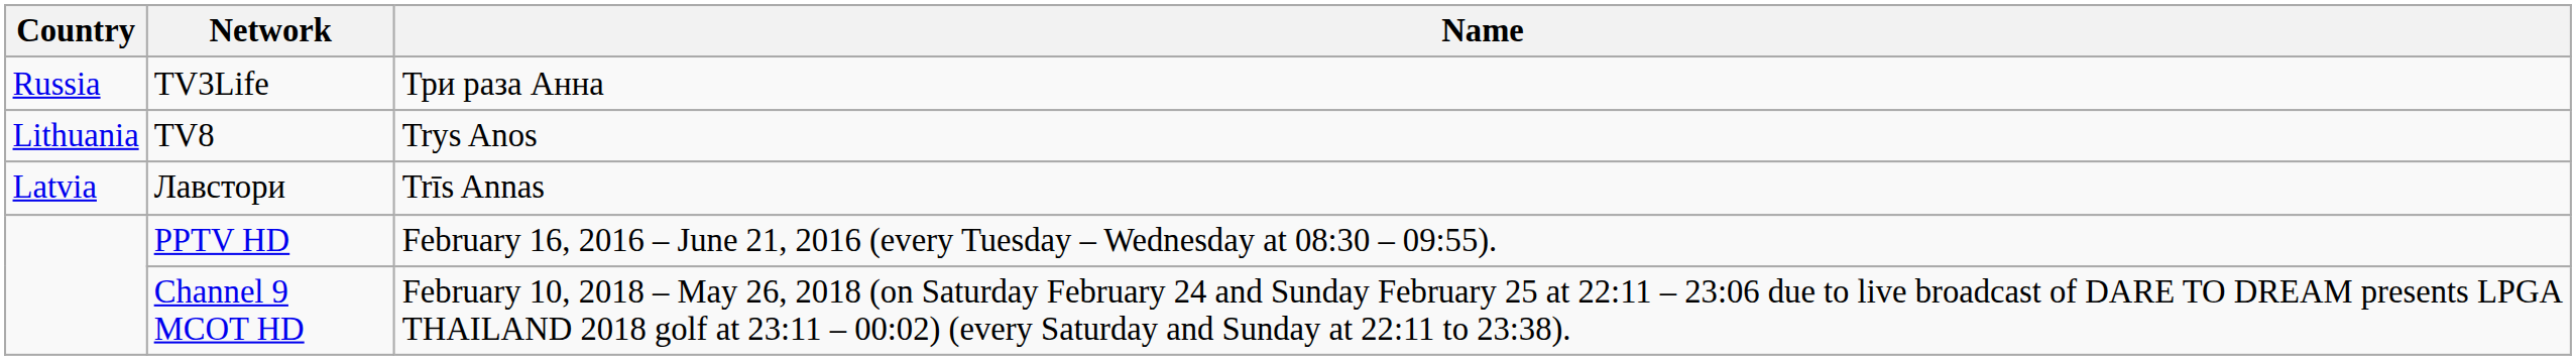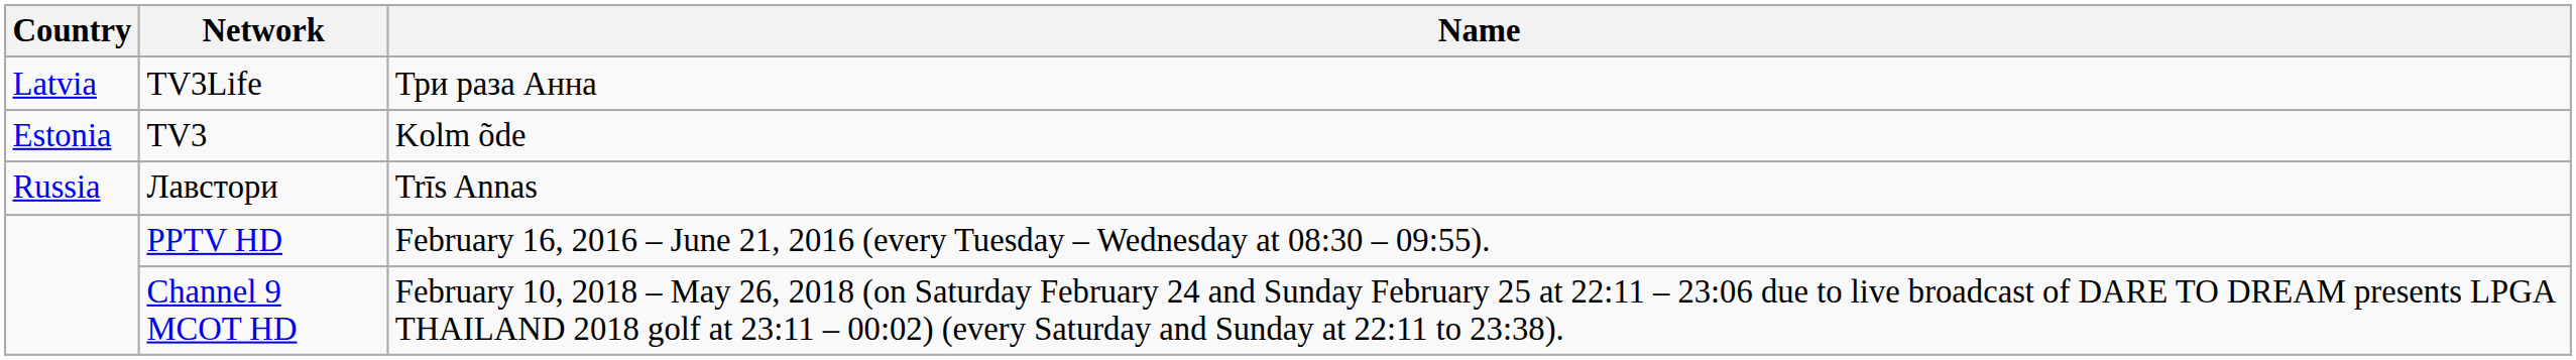 <table class="wikitable">
 <tr>
 <th>Country</th>
 <th>Network</th>
 <th>Name</th>
 </tr>
 <tr>
-<td> <a href='#'>Russia</a></td>
+<td> <a href='#'>Latvia</a></td>
 <td>TV3Life</td>
 <td>Три раза Анна</td>
 </tr>
 <tr>
-<td> <a href='#'>Lithuania</a></td>
-<td>TV8</td>
-<td>Trys Anos</td>
+<td> <a href='#'>Estonia</a></td>
+<td>TV3</td>
+<td>Kolm õde</td>
 </tr>
 <tr>
-<td> <a href='#'>Latvia</a></td>
+<td> <a href='#'>Russia</a></td>
 <td>Лавстори</td>
 <td>Trīs Annas</td>
 </tr>
 <tr>
 <td rowspan="2"></td>
 <td><a href='#'>PPTV HD</a></td>
 <td>February 16, 2016 – June 21, 2016 (every Tuesday – Wednesday at 08:30 – 09:55).</td>
 </tr>
 <tr>
 <td><a href='#'>Channel 9 MCOT HD</a></td>
 <td>February 10, 2018 – May 26, 2018 (on Saturday February 24 and Sunday February 25 at 22:11 – 23:06 due to live broadcast of DARE TO DREAM presents LPGA THAILAND 2018 golf at 23:11 – 00:02) (every Saturday and Sunday at 22:11 to 23:38).</td>
 </tr>
 </table>
